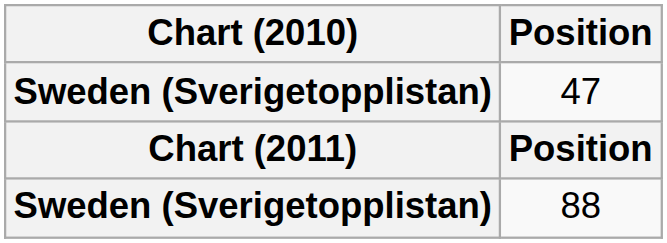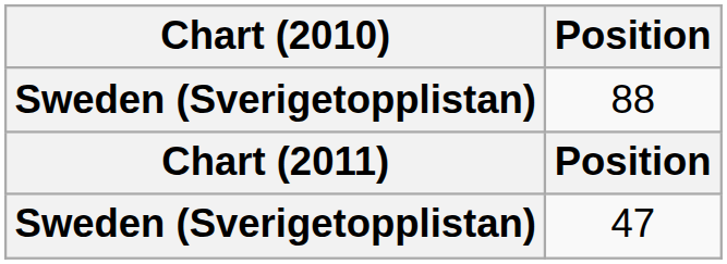 <table class="wikitable plainrowheaders">
 <tr>
 <th scope="col">Chart (2010)</th>
 <th scope="col">Position</th>
 </tr>
 <tr>
 <th scope="row">Sweden (Sverigetopplistan)</th>
-<td align="center">47</td>
+<td align="center">88</td>
 </tr>
 <tr>
 <th scope="col">Chart (2011)</th>
 <th scope="col">Position</th>
 </tr>
 <tr>
 <th scope="row">Sweden (Sverigetopplistan)</th>
-<td align="center">88</td>
+<td align="center">47</td>
 </tr>
 </table>
